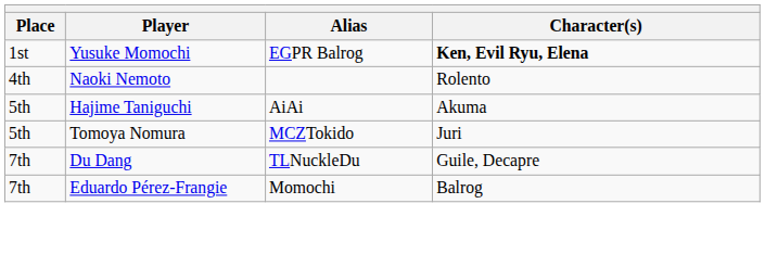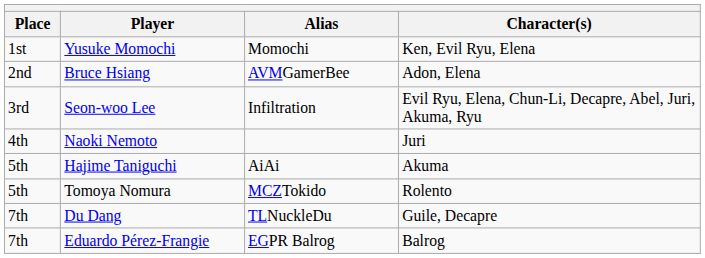 <table class="wikitable">
 <tr>
 <th colspan=4></th>
 </tr>
 <tr>
 <th style="width:50px;">Place</th>
 <th style="width:180px;">Player</th>
 <th style="width:150px;">Alias</th>
 <th style="width:300px;">Character(s)</th>
 </tr>
 <tr>
 <td>1st</td>
 <td> <a href='#'>Yusuke Momochi</a></td>
-<td><a href='#'>EG</a>PR Balrog</td>
-<td><strong>Ken, Evil Ryu, Elena</strong></td>
+<td>Momochi</td>
+<td>Ken, Evil Ryu, Elena</td>
+</tr>
+<tr>
+<td>2nd</td>
+<td> <a href='#'>Bruce Hsiang</a></td>
+<td><a href='#'>AVM</a>GamerBee</td>
+<td>Adon, Elena</td>
+</tr>
+<tr>
+<td>3rd</td>
+<td> <a href='#'>Seon-woo Lee</a></td>
+<td>Infiltration</td>
+<td>Evil Ryu, Elena, Chun-Li, Decapre, Abel, Juri, Akuma, Ryu</td>
 </tr>
 <tr>
 <td>4th</td>
 <td> <a href='#'>Naoki Nemoto</a></td>
 <td></td>
-<td>Rolento</td>
+<td>Juri</td>
 </tr>
 <tr>
 <td>5th</td>
 <td> <a href='#'>Hajime Taniguchi</a></td>
 <td>AiAi</td>
 <td>Akuma</td>
 </tr>
 <tr>
 <td>5th</td>
 <td> Tomoya Nomura</td>
 <td><a href='#'>MCZ</a>Tokido</td>
-<td>Juri</td>
+<td>Rolento</td>
 </tr>
 <tr>
 <td>7th</td>
 <td> <a href='#'>Du Dang</a></td>
 <td><a href='#'>TL</a>NuckleDu</td>
 <td>Guile, Decapre</td>
 </tr>
 <tr>
 <td>7th</td>
 <td> <a href='#'>Eduardo Pérez-Frangie</a></td>
-<td>Momochi</td>
+<td><a href='#'>EG</a>PR Balrog</td>
 <td>Balrog</td>
 </tr>
 </table>
